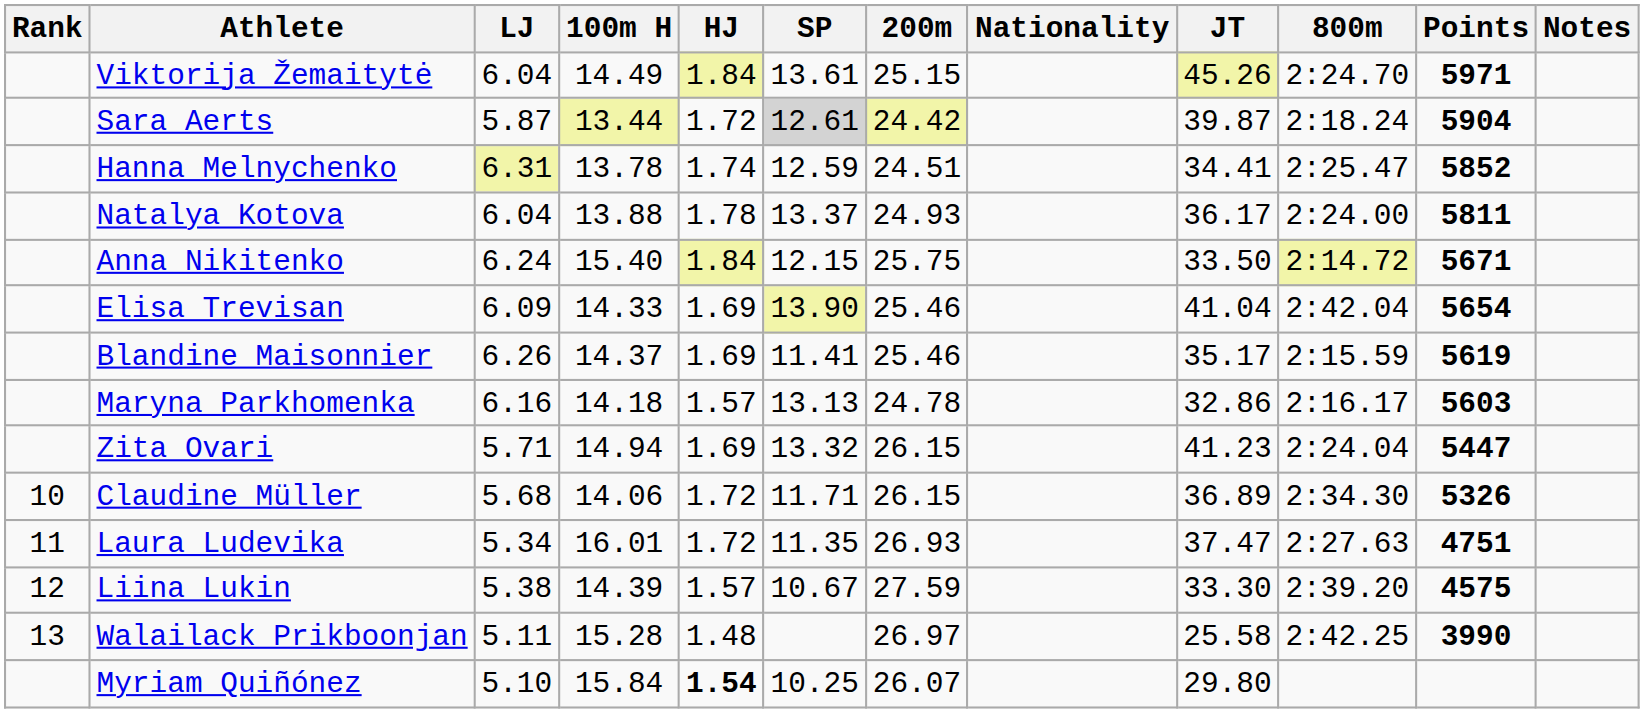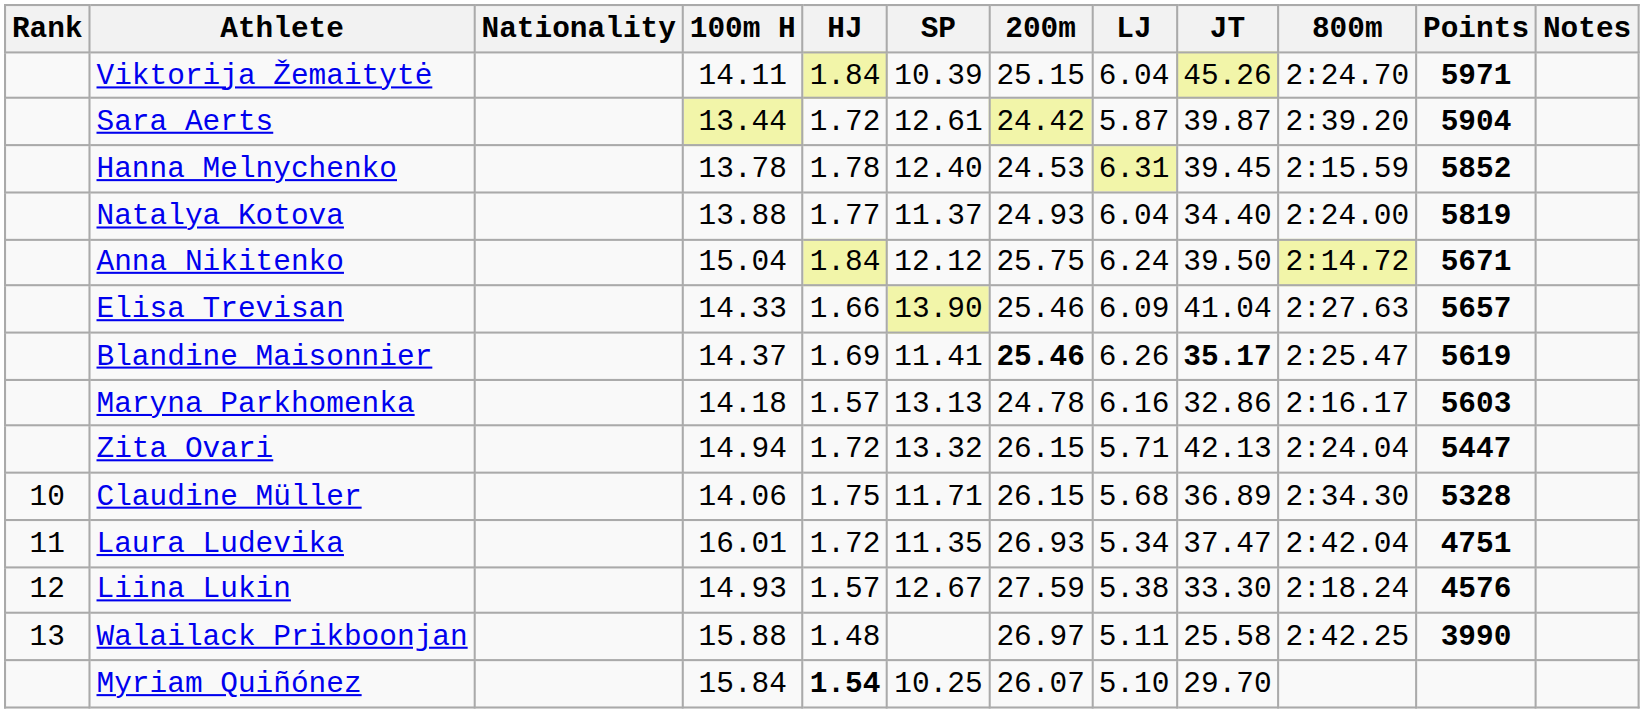 <table class="wikitable sortable" style=" text-align:center; font-size:110%;">
 <tr>
 <th>Rank</th>
 <th>Athlete</th>
-<th>LJ</th>
+<th>Nationality</th>
 <th>100m H</th>
 <th>HJ</th>
 <th>SP</th>
 <th>200m</th>
-<th>Nationality</th>
+<th>LJ</th>
 <th>JT</th>
 <th>800m</th>
 <th>Points</th>
 <th>Notes</th>
 </tr>
 <tr>
 <td></td>
 <td align=left><a href='#'>Viktorija Žemaitytė</a></td>
+<td align=left></td>
+<td>14.11</td>
+<td bgcolor=#F2F5A9>1.84</td>
+<td>10.39</td>
+<td>25.15</td>
 <td>6.04</td>
-<td>14.49</td>
-<td bgcolor=#F2F5A9>1.84</td>
-<td>13.61</td>
-<td>25.15</td>
-<td align=left></td>
 <td bgcolor=#F2F5A9>45.26</td>
 <td>2:24.70</td>
 <td><strong>5971</strong></td>
 <td></td>
 </tr>
 <tr>
 <td></td>
 <td align=left><a href='#'>Sara Aerts</a></td>
-<td>5.87</td>
+<td align=left></td>
 <td bgcolor=#F2F5A9>13.44</td>
 <td>1.72</td>
-<td style="background: lightgrey;">12.61</td>
+<td>12.61</td>
 <td bgcolor=#F2F5A9>24.42</td>
-<td align=left></td>
+<td>5.87</td>
 <td>39.87</td>
-<td>2:18.24</td>
+<td>2:39.20</td>
 <td><strong>5904</strong></td>
 <td></td>
 </tr>
 <tr>
 <td></td>
 <td align=left><a href='#'>Hanna Melnychenko</a></td>
+<td align=left></td>
+<td>13.78</td>
+<td>1.78</td>
+<td>12.40</td>
+<td>24.53</td>
 <td bgcolor=#F2F5A9>6.31</td>
-<td>13.78</td>
-<td>1.74</td>
-<td>12.59</td>
-<td>24.51</td>
-<td align=left></td>
-<td>34.41</td>
-<td>2:25.47</td>
+<td>39.45</td>
+<td>2:15.59</td>
 <td><strong>5852</strong></td>
 <td></td>
 </tr>
 <tr>
 <td></td>
 <td align=left><a href='#'>Natalya Kotova</a></td>
+<td align=left></td>
+<td>13.88</td>
+<td>1.77</td>
+<td>11.37</td>
+<td>24.93</td>
 <td>6.04</td>
-<td>13.88</td>
-<td>1.78</td>
-<td>13.37</td>
-<td>24.93</td>
-<td align=left></td>
-<td>36.17</td>
+<td>34.40</td>
 <td>2:24.00</td>
-<td><strong>5811</strong></td>
+<td><strong>5819</strong></td>
 <td></td>
 </tr>
 <tr>
 <td></td>
 <td align=left><a href='#'>Anna Nikitenko</a></td>
+<td align=left></td>
+<td>15.04</td>
+<td bgcolor=#F2F5A9>1.84</td>
+<td>12.12</td>
+<td>25.75</td>
 <td>6.24</td>
-<td>15.40</td>
-<td bgcolor=#F2F5A9>1.84</td>
-<td>12.15</td>
-<td>25.75</td>
-<td align=left></td>
-<td>33.50</td>
+<td>39.50</td>
 <td bgcolor=#F2F5A9>2:14.72</td>
 <td><strong>5671</strong></td>
 <td></td>
 </tr>
 <tr>
 <td></td>
 <td align=left><a href='#'>Elisa Trevisan</a></td>
-<td>6.09</td>
+<td align=left></td>
 <td>14.33</td>
-<td>1.69</td>
+<td>1.66</td>
 <td bgcolor=#F2F5A9>13.90</td>
 <td>25.46</td>
-<td align=left></td>
+<td>6.09</td>
 <td>41.04</td>
-<td>2:42.04</td>
-<td><strong>5654</strong></td>
+<td>2:27.63</td>
+<td><strong>5657</strong></td>
 <td></td>
 </tr>
 <tr>
 <td></td>
 <td align=left><a href='#'>Blandine Maisonnier</a></td>
-<td>6.26</td>
+<td align=left></td>
 <td>14.37</td>
 <td>1.69</td>
 <td>11.41</td>
-<td>25.46</td>
-<td align=left></td>
-<td>35.17</td>
-<td>2:15.59</td>
+<td><strong>25.46</strong></td>
+<td>6.26</td>
+<td><strong>35.17</strong></td>
+<td>2:25.47</td>
 <td><strong>5619</strong></td>
 <td></td>
 </tr>
 <tr>
 <td></td>
 <td align=left><a href='#'>Maryna Parkhomenka</a></td>
-<td>6.16</td>
+<td align=left></td>
 <td>14.18</td>
 <td>1.57</td>
 <td>13.13</td>
 <td>24.78</td>
-<td align=left></td>
+<td>6.16</td>
 <td>32.86</td>
 <td>2:16.17</td>
 <td><strong>5603</strong></td>
 <td></td>
 </tr>
 <tr>
 <td></td>
 <td align=left><a href='#'>Zita Ovari</a></td>
-<td>5.71</td>
+<td align=left></td>
 <td>14.94</td>
-<td>1.69</td>
+<td>1.72</td>
 <td>13.32</td>
 <td>26.15</td>
-<td align=left></td>
-<td>41.23</td>
+<td>5.71</td>
+<td>42.13</td>
 <td>2:24.04</td>
 <td><strong>5447</strong></td>
 <td></td>
 </tr>
 <tr>
 <td>10</td>
 <td align=left><a href='#'>Claudine Müller</a></td>
-<td>5.68</td>
+<td align=left></td>
 <td>14.06</td>
-<td>1.72</td>
+<td>1.75</td>
 <td>11.71</td>
 <td>26.15</td>
-<td align=left></td>
+<td>5.68</td>
 <td>36.89</td>
 <td>2:34.30</td>
-<td><strong>5326</strong></td>
+<td><strong>5328</strong></td>
 <td></td>
 </tr>
 <tr>
 <td>11</td>
 <td align=left><a href='#'>Laura Ludevika</a></td>
-<td>5.34</td>
+<td align=left></td>
 <td>16.01</td>
 <td>1.72</td>
 <td>11.35</td>
 <td>26.93</td>
-<td align=left></td>
+<td>5.34</td>
 <td>37.47</td>
-<td>2:27.63</td>
+<td>2:42.04</td>
 <td><strong>4751</strong></td>
 <td></td>
 </tr>
 <tr>
 <td>12</td>
 <td align=left><a href='#'>Liina Lukin</a></td>
+<td align=left></td>
+<td>14.93</td>
+<td>1.57</td>
+<td>12.67</td>
+<td>27.59</td>
 <td>5.38</td>
-<td>14.39</td>
-<td>1.57</td>
-<td>10.67</td>
-<td>27.59</td>
-<td align=left></td>
 <td>33.30</td>
-<td>2:39.20</td>
-<td><strong>4575</strong></td>
+<td>2:18.24</td>
+<td><strong>4576</strong></td>
 <td></td>
 </tr>
 <tr>
 <td>13</td>
 <td align=left><a href='#'>Walailack Prikboonjan</a></td>
-<td>5.11</td>
-<td>15.28</td>
+<td align=left></td>
+<td>15.88</td>
 <td>1.48</td>
 <td></td>
 <td>26.97</td>
-<td align=left></td>
+<td>5.11</td>
 <td>25.58</td>
 <td>2:42.25</td>
 <td><strong>3990</strong></td>
 <td></td>
 </tr>
 <tr>
 <td></td>
 <td align=left><a href='#'>Myriam Quiñónez</a></td>
-<td>5.10</td>
+<td align=left></td>
 <td>15.84</td>
 <td><strong>1.54</strong></td>
 <td>10.25</td>
 <td>26.07</td>
-<td align=left></td>
-<td>29.80</td>
+<td>5.10</td>
+<td>29.70</td>
 <td></td>
 <td><strong></strong></td>
 <td></td>
 </tr>
 </table>
